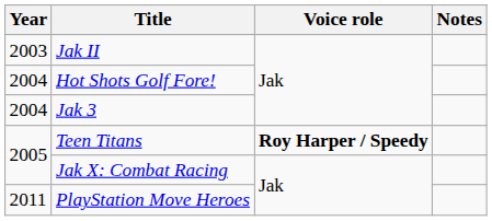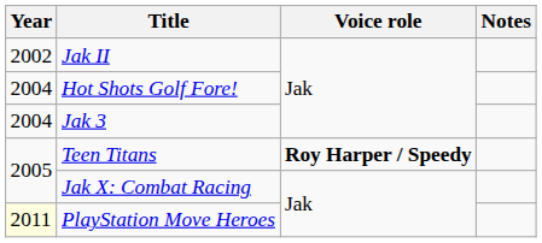 <table class="wikitable sortable">
 <tr>
 <th>Year</th>
 <th>Title</th>
 <th>Voice role</th>
 <th>Notes</th>
 </tr>
 <tr>
-<td>2003</td>
+<td>2002</td>
 <td><em><a href='#'>Jak II</a></em></td>
 <td rowspan=3>Jak</td>
 <td></td>
 </tr>
 <tr>
 <td>2004</td>
 <td><em><a href='#'>Hot Shots Golf Fore!</a></em></td>
 <td></td>
 </tr>
 <tr>
 <td>2004</td>
 <td><em><a href='#'>Jak 3</a></em></td>
 <td></td>
 </tr>
 <tr>
 <td rowspan=2>2005</td>
 <td><em><a href='#'>Teen Titans</a></em></td>
 <td><strong>Roy Harper / Speedy</strong></td>
 <td></td>
 </tr>
 <tr>
 <td><em><a href='#'>Jak X: Combat Racing</a></em></td>
 <td rowspan=2>Jak</td>
 <td></td>
 </tr>
 <tr>
-<td>2011</td>
+<td style="background: lightyellow;">2011</td>
 <td><em><a href='#'>PlayStation Move Heroes</a></em></td>
 <td></td>
 </tr>
 </table>
